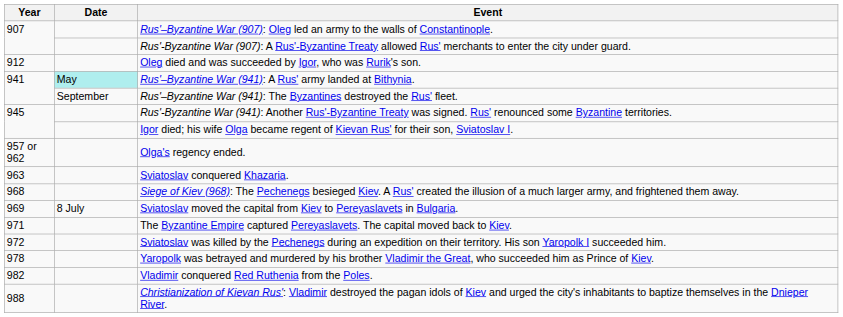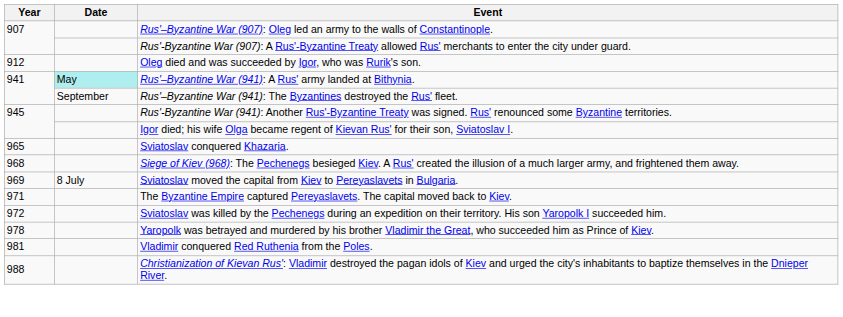 <table class="wikitable" width="100%">
 <tr>
 <th style="width:6%">Year</th>
 <th style="width:10%">Date</th>
 <th>Event</th>
 </tr>
 <tr>
 <td rowspan="2" valign="top">907</td>
 <td></td>
 <td><em><a href='#'>Rus'–Byzantine War (907)</a></em>: <a href='#'>Oleg</a> led an army to the walls of <a href='#'>Constantinople</a>.</td>
 </tr>
 <tr>
 <td></td>
 <td><em>Rus'-Byzantine War (907)</em>: A <a href='#'>Rus'-Byzantine Treaty</a> allowed <a href='#'>Rus'</a> merchants to enter the city under guard.</td>
 </tr>
 <tr>
 <td>912</td>
 <td></td>
 <td><a href='#'>Oleg</a> died and was succeeded by <a href='#'>Igor</a>, who was <a href='#'>Rurik</a>'s son.</td>
 </tr>
 <tr>
 <td rowspan="2" valign="top">941</td>
 <td style="background: paleturquoise;">May</td>
 <td><em><a href='#'>Rus'–Byzantine War (941)</a></em>: A <a href='#'>Rus'</a> army landed at <a href='#'>Bithynia</a>.</td>
 </tr>
 <tr>
 <td>September</td>
 <td><em>Rus'–Byzantine War (941)</em>: The <a href='#'>Byzantines</a> destroyed the <a href='#'>Rus'</a> fleet.</td>
 </tr>
 <tr>
 <td rowspan="2" valign="top">945</td>
 <td></td>
 <td><em>Rus'-Byzantine War (941)</em>: Another <a href='#'>Rus'-Byzantine Treaty</a> was signed. <a href='#'>Rus'</a> renounced some <a href='#'>Byzantine</a> territories.</td>
 </tr>
 <tr>
 <td></td>
 <td><a href='#'>Igor</a> died; his wife <a href='#'>Olga</a> became regent of <a href='#'>Kievan Rus'</a> for their son, <a href='#'>Sviatoslav I</a>.</td>
 </tr>
 <tr>
-<td>957 or 962</td>
-<td></td>
-<td><a href='#'>Olga's</a> regency ended.</td>
-</tr>
-<tr>
-<td>963</td>
+<td>965</td>
 <td></td>
 <td><a href='#'>Sviatoslav</a> conquered <a href='#'>Khazaria</a>.</td>
 </tr>
 <tr>
 <td>968</td>
 <td></td>
 <td><em><a href='#'>Siege of Kiev (968)</a></em>: The <a href='#'>Pechenegs</a> besieged <a href='#'>Kiev</a>. A <a href='#'>Rus'</a> created the illusion of a much larger army, and frightened them away.</td>
 </tr>
 <tr>
 <td>969</td>
 <td>8 July</td>
 <td><a href='#'>Sviatoslav</a> moved the capital from <a href='#'>Kiev</a> to <a href='#'>Pereyaslavets</a> in <a href='#'>Bulgaria</a>.</td>
 </tr>
 <tr>
 <td>971</td>
 <td></td>
 <td>The <a href='#'>Byzantine Empire</a> captured <a href='#'>Pereyaslavets</a>. The capital moved back to <a href='#'>Kiev</a>.</td>
 </tr>
 <tr>
 <td>972</td>
 <td></td>
 <td><a href='#'>Sviatoslav</a> was killed by the <a href='#'>Pechenegs</a> during an expedition on their territory. His son <a href='#'>Yaropolk I</a> succeeded him.</td>
 </tr>
 <tr>
 <td>978</td>
 <td></td>
 <td><a href='#'>Yaropolk</a> was betrayed and murdered by his brother <a href='#'>Vladimir the Great</a>, who succeeded him as Prince of <a href='#'>Kiev</a>.</td>
 </tr>
 <tr>
-<td>982</td>
+<td>981</td>
 <td></td>
 <td><a href='#'>Vladimir</a> conquered <a href='#'>Red Ruthenia</a> from the <a href='#'>Poles</a>.</td>
 </tr>
 <tr>
 <td>988</td>
 <td></td>
 <td><em><a href='#'>Christianization of Kievan Rus'</a></em>: <a href='#'>Vladimir</a> destroyed the pagan idols of <a href='#'>Kiev</a> and urged the city's inhabitants to baptize themselves in the <a href='#'>Dnieper River</a>.</td>
 </tr>
 </table>
